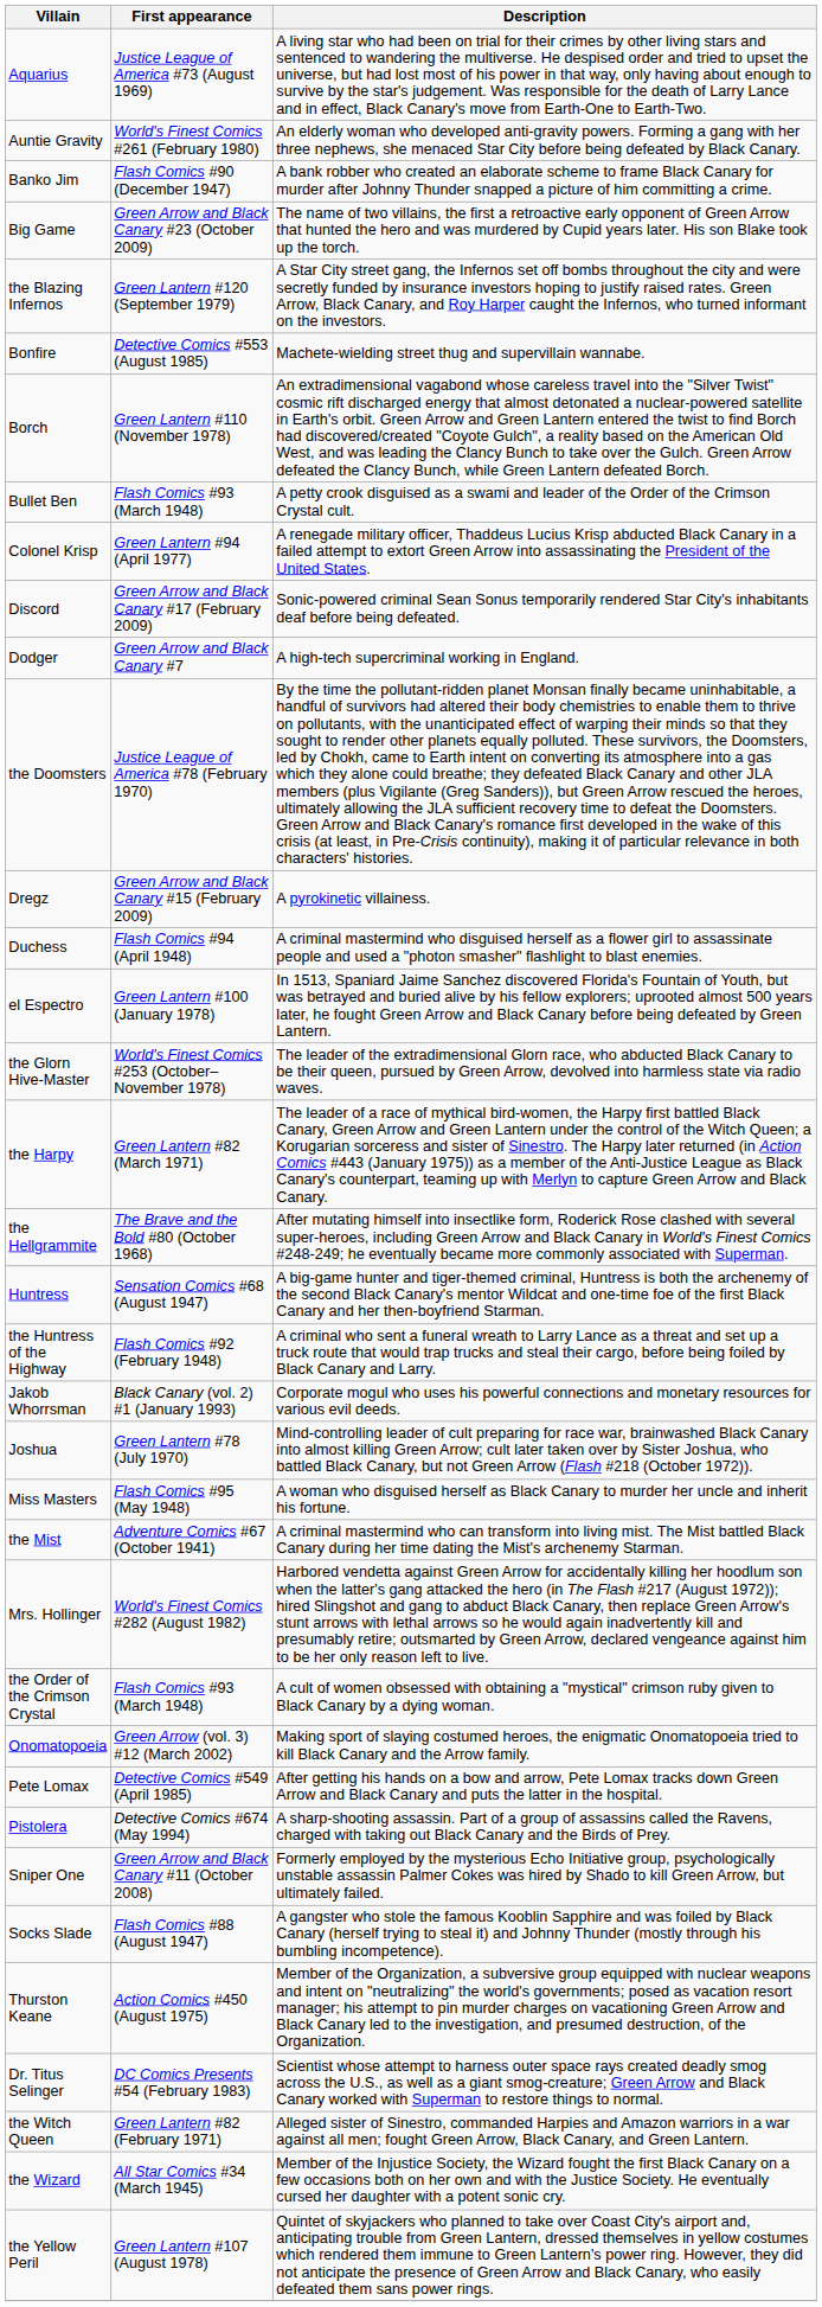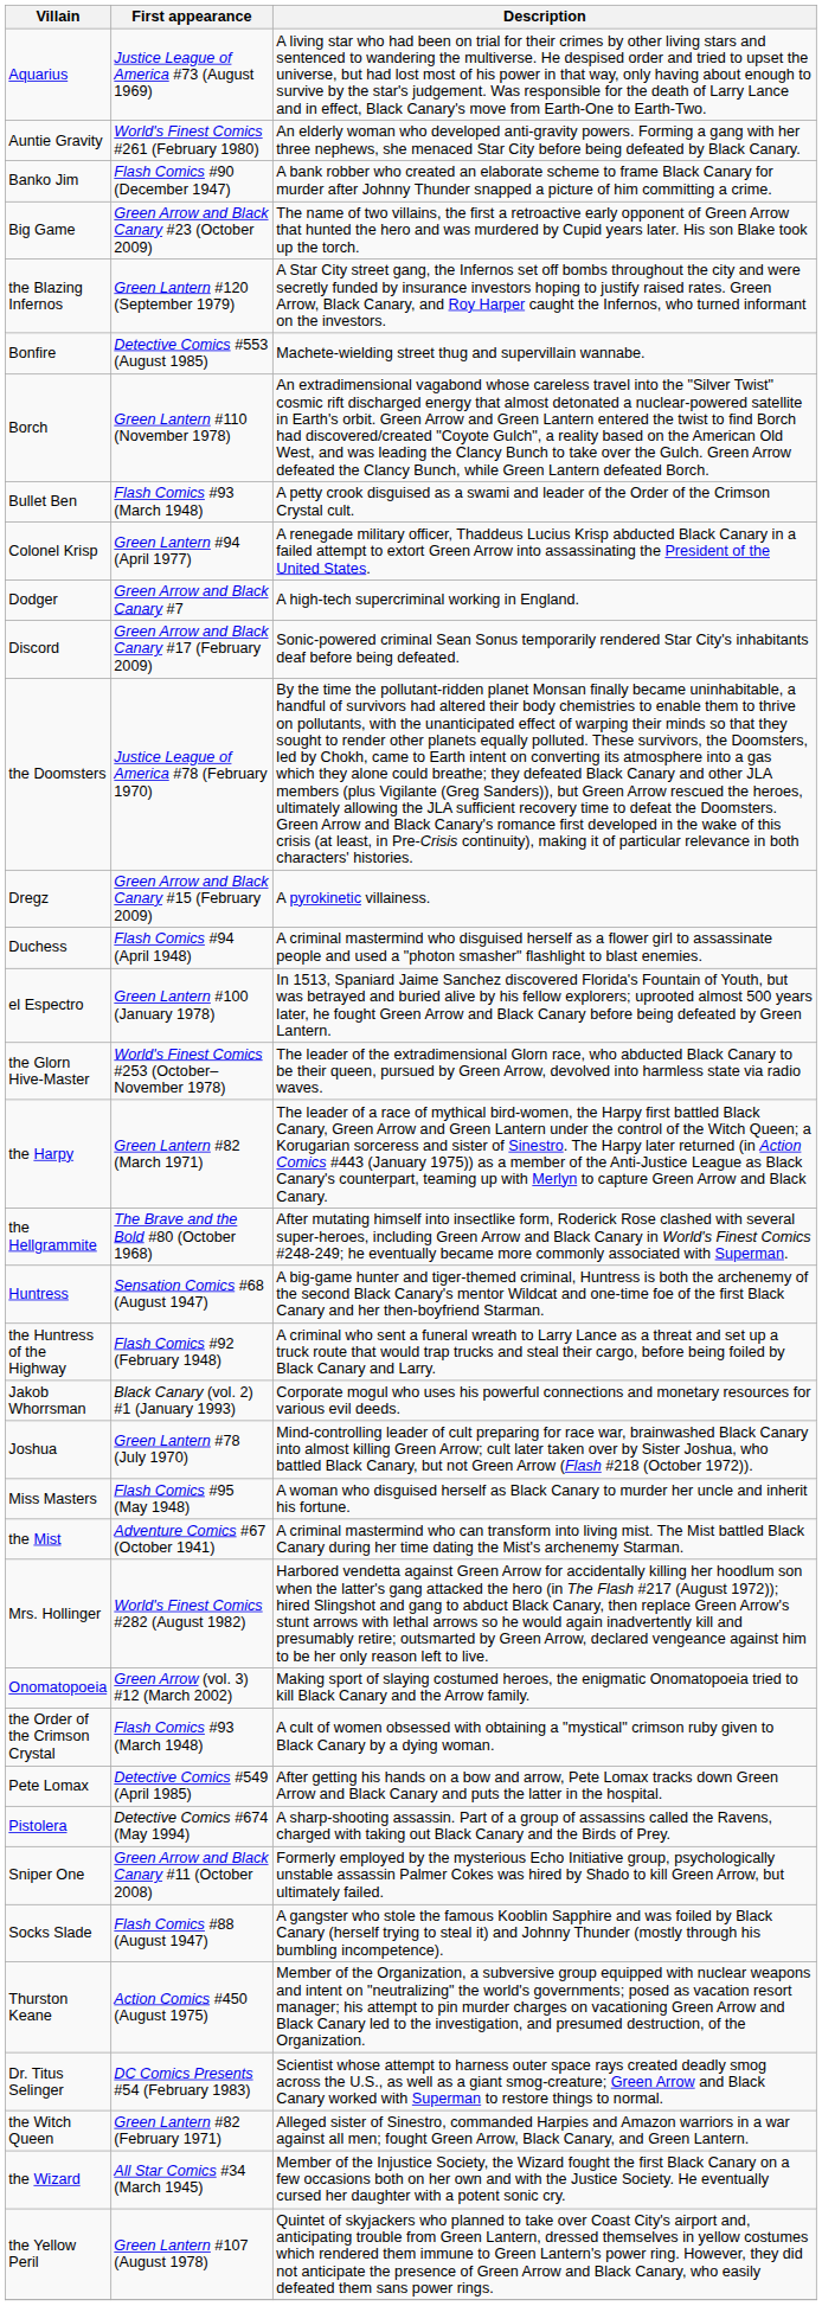 <table class="wikitable">
 <tr>
 <th style="width:13%;">Villain</th>
 <th style="width:20%;">First appearance</th>
 <th style="width:67%;">Description</th>
 </tr>
 <tr>
 <td><a href='#'>Aquarius</a></td>
 <td><em><a href='#'>Justice League of America</a></em> #73 (August 1969)</td>
 <td>A living star who had been on trial for their crimes by other living stars and sentenced to wandering the multiverse. He despised order and tried to upset the universe, but had lost most of his power in that way, only having about enough to survive by the star's judgement. Was responsible for the death of Larry Lance and in effect, Black Canary's move from Earth-One to Earth-Two.</td>
 </tr>
 <tr>
 <td>Auntie Gravity</td>
 <td><em><a href='#'>World's Finest Comics</a></em> #261 (February 1980)</td>
 <td>An elderly woman who developed anti-gravity powers. Forming a gang with her three nephews, she menaced Star City before being defeated by Black Canary.</td>
 </tr>
 <tr>
 <td>Banko Jim</td>
 <td><em><a href='#'>Flash Comics</a></em> #90 (December 1947)</td>
 <td>A bank robber who created an elaborate scheme to frame Black Canary for murder after Johnny Thunder snapped a picture of him committing a crime.</td>
 </tr>
 <tr>
 <td>Big Game</td>
 <td><em><a href='#'>Green Arrow and Black Canary</a></em> #23 (October 2009)</td>
 <td>The name of two villains, the first a retroactive early opponent of Green Arrow that hunted the hero and was murdered by Cupid years later. His son Blake took up the torch.</td>
 </tr>
 <tr>
 <td>the Blazing Infernos</td>
 <td><em><a href='#'>Green Lantern</a></em> #120 (September 1979)</td>
 <td>A Star City street gang, the Infernos set off bombs throughout the city and were secretly funded by insurance investors hoping to justify raised rates. Green Arrow, Black Canary, and <a href='#'>Roy Harper</a> caught the Infernos, who turned informant on the investors.</td>
 </tr>
 <tr>
 <td>Bonfire</td>
 <td><em><a href='#'>Detective Comics</a></em> #553 (August 1985)</td>
 <td>Machete-wielding street thug and supervillain wannabe.</td>
 </tr>
 <tr>
 <td>Borch</td>
 <td><em><a href='#'>Green Lantern</a></em> #110 (November 1978)</td>
 <td>An extradimensional vagabond whose careless travel into the "Silver Twist" cosmic rift discharged energy that almost detonated a nuclear-powered satellite in Earth's orbit. Green Arrow and Green Lantern entered the twist to find Borch had discovered/created "Coyote Gulch", a reality based on the American Old West, and was leading the Clancy Bunch to take over the Gulch. Green Arrow defeated the Clancy Bunch, while Green Lantern defeated Borch.</td>
 </tr>
 <tr>
 <td>Bullet Ben</td>
 <td><em><a href='#'>Flash Comics</a></em> #93 (March 1948)</td>
 <td>A petty crook disguised as a swami and leader of the Order of the Crimson Crystal cult.</td>
 </tr>
 <tr>
 <td>Colonel Krisp</td>
 <td><em><a href='#'>Green Lantern</a></em> #94 (April 1977)</td>
 <td>A renegade military officer, Thaddeus Lucius Krisp abducted Black Canary in a failed attempt to extort Green Arrow into assassinating the <a href='#'>President of the United States</a>.</td>
 </tr>
 <tr>
+<td>Dodger</td>
+<td><em><a href='#'>Green Arrow and Black Canary</a></em> #7</td>
+<td>A high-tech supercriminal working in England.</td>
+</tr>
+<tr>
 <td>Discord</td>
 <td><em><a href='#'>Green Arrow and Black Canary</a></em> #17 (February 2009)</td>
 <td>Sonic-powered criminal Sean Sonus temporarily rendered Star City's inhabitants deaf before being defeated.</td>
-</tr>
-<tr>
-<td>Dodger</td>
-<td><em><a href='#'>Green Arrow and Black Canary</a></em> #7</td>
-<td>A high-tech supercriminal working in England.</td>
 </tr>
 <tr>
 <td>the Doomsters</td>
 <td><em><a href='#'>Justice League of America</a></em> #78 (February 1970)</td>
 <td>By the time the pollutant-ridden planet Monsan finally became uninhabitable, a handful of survivors had altered their body chemistries to enable them to thrive on pollutants, with the unanticipated effect of warping their minds so that they sought to render other planets equally polluted. These survivors, the Doomsters, led by Chokh, came to Earth intent on converting its atmosphere into a gas which they alone could breathe; they defeated Black Canary and other JLA members (plus Vigilante (Greg Sanders)), but Green Arrow rescued the heroes, ultimately allowing the JLA sufficient recovery time to defeat the Doomsters. Green Arrow and Black Canary's romance first developed in the wake of this crisis (at least, in Pre-<em>Crisis</em> continuity), making it of particular relevance in both characters' histories.</td>
 </tr>
 <tr>
 <td>Dregz</td>
 <td><em><a href='#'>Green Arrow and Black Canary</a></em> #15 (February 2009)</td>
 <td>A <a href='#'>pyrokinetic</a> villainess.</td>
 </tr>
 <tr>
 <td>Duchess</td>
 <td><em><a href='#'>Flash Comics</a></em> #94 (April 1948)</td>
 <td>A criminal mastermind who disguised herself as a flower girl to assassinate people and used a "photon smasher" flashlight to blast enemies.</td>
 </tr>
 <tr>
 <td>el Espectro</td>
 <td><em><a href='#'>Green Lantern</a></em> #100 (January 1978)</td>
 <td>In 1513, Spaniard Jaime Sanchez discovered Florida's Fountain of Youth, but was betrayed and buried alive by his fellow explorers; uprooted almost 500 years later, he fought Green Arrow and Black Canary before being defeated by Green Lantern.</td>
 </tr>
 <tr>
 <td>the Glorn Hive-Master</td>
 <td><em><a href='#'>World's Finest Comics</a></em> #253 (October–November 1978)</td>
 <td>The leader of the extradimensional Glorn race, who abducted Black Canary to be their queen, pursued by Green Arrow, devolved into harmless state via radio waves.</td>
 </tr>
 <tr>
 <td>the <a href='#'>Harpy</a></td>
 <td><em><a href='#'>Green Lantern</a></em> #82 (March 1971)</td>
 <td>The leader of a race of mythical bird-women, the Harpy first battled Black Canary, Green Arrow and Green Lantern under the control of the Witch Queen; a Korugarian sorceress and sister of <a href='#'>Sinestro</a>. The Harpy later returned (in <em><a href='#'>Action Comics</a></em> #443 (January 1975)) as a member of the Anti-Justice League as Black Canary's counterpart, teaming up with <a href='#'>Merlyn</a> to capture Green Arrow and Black Canary.</td>
 </tr>
 <tr>
 <td>the <a href='#'>Hellgrammite</a></td>
 <td><em><a href='#'>The Brave and the Bold</a></em> #80 (October 1968)</td>
 <td>After mutating himself into insectlike form, Roderick Rose clashed with several super-heroes, including Green Arrow and Black Canary in <em>World's Finest Comics</em> #248-249; he eventually became more commonly associated with <a href='#'>Superman</a>.</td>
 </tr>
 <tr>
 <td><a href='#'>Huntress</a></td>
 <td><em><a href='#'>Sensation Comics</a></em> #68 (August 1947)</td>
 <td>A big-game hunter and tiger-themed criminal, Huntress is both the archenemy of the second Black Canary's mentor Wildcat and one-time foe of the first Black Canary and her then-boyfriend Starman.</td>
 </tr>
 <tr>
 <td>the Huntress of the Highway</td>
 <td><em><a href='#'>Flash Comics</a></em> #92 (February 1948)</td>
 <td>A criminal who sent a funeral wreath to Larry Lance as a threat and set up a truck route that would trap trucks and steal their cargo, before being foiled by Black Canary and Larry.</td>
 </tr>
 <tr>
 <td>Jakob Whorrsman</td>
 <td><em>Black Canary</em> (vol. 2) #1 (January 1993)</td>
 <td>Corporate mogul who uses his powerful connections and monetary resources for various evil deeds.</td>
 </tr>
 <tr>
 <td>Joshua</td>
 <td><em><a href='#'>Green Lantern</a></em> #78 (July 1970)</td>
 <td>Mind-controlling leader of cult preparing for race war, brainwashed Black Canary into almost killing Green Arrow; cult later taken over by Sister Joshua, who battled Black Canary, but not Green Arrow (<em><a href='#'>Flash</a></em> #218 (October 1972)).</td>
 </tr>
 <tr>
 <td>Miss Masters</td>
 <td><em><a href='#'>Flash Comics</a></em> #95 (May 1948)</td>
 <td>A woman who disguised herself as Black Canary to murder her uncle and inherit his fortune.</td>
 </tr>
 <tr>
 <td>the <a href='#'>Mist</a></td>
 <td><em><a href='#'>Adventure Comics</a></em> #67 (October 1941)</td>
 <td>A criminal mastermind who can transform into living mist. The Mist battled Black Canary during her time dating the Mist's archenemy Starman.</td>
 </tr>
 <tr>
 <td>Mrs. Hollinger</td>
 <td><em><a href='#'>World's Finest Comics</a></em> #282 (August 1982)</td>
 <td>Harbored vendetta against Green Arrow for accidentally killing her hoodlum son when the latter's gang attacked the hero (in <em>The Flash</em> #217 (August 1972)); hired Slingshot and gang to abduct Black Canary, then replace Green Arrow's stunt arrows with lethal arrows so he would again inadvertently kill and presumably retire; outsmarted by Green Arrow, declared vengeance against him to be her only reason left to live.</td>
 </tr>
 <tr>
+<td><a href='#'>Onomatopoeia</a></td>
+<td><em><a href='#'>Green Arrow</a></em> (vol. 3) #12 (March 2002)</td>
+<td>Making sport of slaying costumed heroes, the enigmatic Onomatopoeia tried to kill Black Canary and the Arrow family.</td>
+</tr>
+<tr>
 <td>the Order of the Crimson Crystal</td>
 <td><em><a href='#'>Flash Comics</a></em> #93 (March 1948)</td>
 <td>A cult of women obsessed with obtaining a "mystical" crimson ruby given to Black Canary by a dying woman.</td>
-</tr>
-<tr>
-<td><a href='#'>Onomatopoeia</a></td>
-<td><em><a href='#'>Green Arrow</a></em> (vol. 3) #12 (March 2002)</td>
-<td>Making sport of slaying costumed heroes, the enigmatic Onomatopoeia tried to kill Black Canary and the Arrow family.</td>
 </tr>
 <tr>
 <td>Pete Lomax</td>
 <td><em><a href='#'>Detective Comics</a></em> #549 (April 1985)</td>
 <td>After getting his hands on a bow and arrow, Pete Lomax tracks down Green Arrow and Black Canary and puts the latter in the hospital.</td>
 </tr>
 <tr>
 <td><a href='#'>Pistolera</a></td>
 <td><em>Detective Comics</em> #674 (May 1994)</td>
 <td>A sharp-shooting assassin. Part of a group of assassins called the Ravens, charged with taking out Black Canary and the Birds of Prey.</td>
 </tr>
 <tr>
 <td>Sniper One</td>
 <td><em><a href='#'>Green Arrow and Black Canary</a></em> #11 (October 2008)</td>
 <td>Formerly employed by the mysterious Echo Initiative group, psychologically unstable assassin Palmer Cokes was hired by Shado to kill Green Arrow, but ultimately failed.</td>
 </tr>
 <tr>
 <td>Socks Slade</td>
 <td><em><a href='#'>Flash Comics</a></em> #88 (August 1947)</td>
 <td>A gangster who stole the famous Kooblin Sapphire and was foiled by Black Canary (herself trying to steal it) and Johnny Thunder (mostly through his bumbling incompetence).</td>
 </tr>
 <tr>
 <td>Thurston Keane</td>
 <td><em><a href='#'>Action Comics</a></em> #450 (August 1975)</td>
 <td>Member of the Organization, a subversive group equipped with nuclear weapons and intent on "neutralizing" the world's governments; posed as vacation resort manager; his attempt to pin murder charges on vacationing Green Arrow and Black Canary led to the investigation, and presumed destruction, of the Organization.</td>
 </tr>
 <tr>
 <td>Dr. Titus Selinger</td>
 <td><em><a href='#'>DC Comics Presents</a></em> #54 (February 1983)</td>
 <td>Scientist whose attempt to harness outer space rays created deadly smog across the U.S., as well as a giant smog-creature; <a href='#'>Green Arrow</a> and Black Canary worked with <a href='#'>Superman</a> to restore things to normal.</td>
 </tr>
 <tr>
 <td>the Witch Queen</td>
 <td><em><a href='#'>Green Lantern</a></em> #82 (February 1971)</td>
 <td>Alleged sister of Sinestro, commanded Harpies and Amazon warriors in a war against all men; fought Green Arrow, Black Canary, and Green Lantern.</td>
 </tr>
 <tr>
 <td>the <a href='#'>Wizard</a></td>
 <td><em><a href='#'>All Star Comics</a></em> #34 (March 1945)</td>
 <td>Member of the Injustice Society, the Wizard fought the first Black Canary on a few occasions both on her own and with the Justice Society. He eventually cursed her daughter with a potent sonic cry.</td>
 </tr>
 <tr>
 <td>the Yellow Peril</td>
 <td><em><a href='#'>Green Lantern</a></em> #107 (August 1978)</td>
 <td>Quintet of skyjackers who planned to take over Coast City's airport and, anticipating trouble from Green Lantern, dressed themselves in yellow costumes which rendered them immune to Green Lantern's power ring. However, they did not anticipate the presence of Green Arrow and Black Canary, who easily defeated them sans power rings.</td>
 </tr>
 <tr>
 </tr>
 </table>
